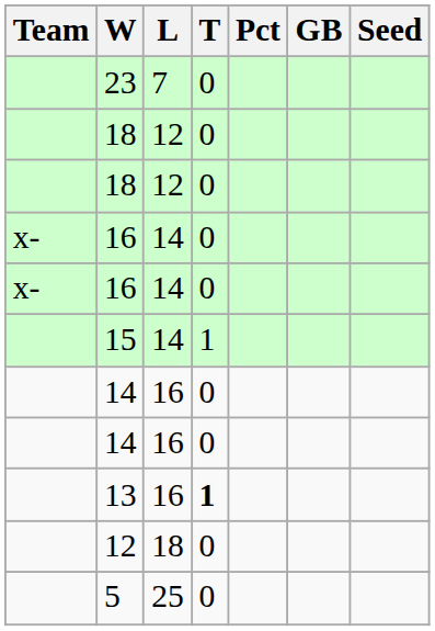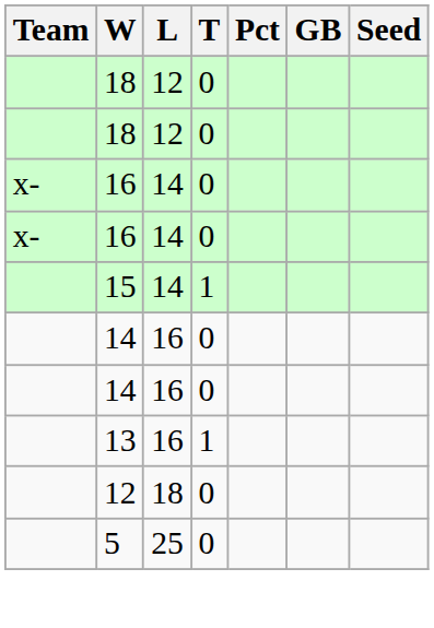 <table class=wikitable>
 <tr>
 <th>Team</th>
 <th>W</th>
 <th>L</th>
 <th>T</th>
 <th>Pct</th>
 <th>GB</th>
 <th>Seed</th>
-</tr>
-<tr bgcolor="#ccffcc">
-<td></td>
-<td>23</td>
-<td>7</td>
-<td>0</td>
-<td></td>
-<td></td>
-<td></td>
 </tr>
 <tr bgcolor="#ccffcc">
 <td></td>
 <td>18</td>
 <td>12</td>
 <td>0</td>
 <td></td>
 <td></td>
 <td></td>
 </tr>
 <tr bgcolor="#ccffcc">
 <td></td>
 <td>18</td>
 <td>12</td>
 <td>0</td>
 <td></td>
 <td></td>
 <td></td>
 </tr>
 <tr bgcolor="#ccffcc">
 <td>x-</td>
 <td>16</td>
 <td>14</td>
 <td>0</td>
 <td></td>
 <td></td>
 <td></td>
 </tr>
 <tr bgcolor="#ccffcc">
 <td>x-</td>
 <td>16</td>
 <td>14</td>
 <td>0</td>
 <td></td>
 <td></td>
 <td></td>
 </tr>
 <tr bgcolor="#ccffcc">
 <td></td>
 <td>15</td>
 <td>14</td>
 <td>1</td>
 <td></td>
 <td></td>
 <td></td>
 </tr>
 <tr>
 <td></td>
 <td>14</td>
 <td>16</td>
 <td>0</td>
 <td></td>
 <td></td>
 <td></td>
 </tr>
 <tr>
 <td></td>
 <td>14</td>
 <td>16</td>
 <td>0</td>
 <td></td>
 <td></td>
 <td></td>
 </tr>
 <tr>
 <td></td>
 <td>13</td>
 <td>16</td>
-<td><strong>1</strong></td>
+<td>1</td>
 <td></td>
 <td></td>
 <td></td>
 </tr>
 <tr>
 <td></td>
 <td>12</td>
 <td>18</td>
 <td>0</td>
 <td></td>
 <td></td>
 <td></td>
 </tr>
 <tr>
 <td></td>
 <td>5</td>
 <td>25</td>
 <td>0</td>
 <td></td>
 <td></td>
 <td></td>
 </tr>
 </table>
